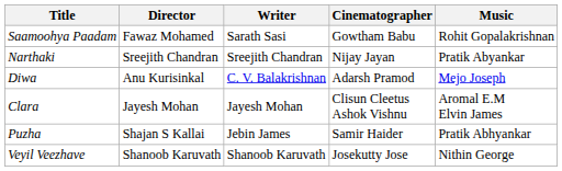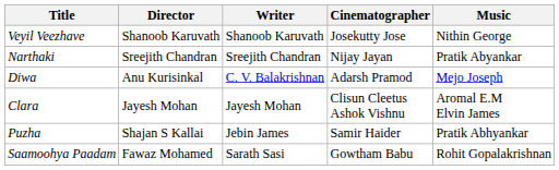 <table style="background:#ffffff;" class="wikitable">
 <tr>
 <th>Title</th>
 <th>Director</th>
 <th>Writer</th>
 <th>Cinematographer</th>
 <th>Music</th>
 </tr>
 <tr>
-<td><em>Saamoohya Paadam</em></td>
-<td>Fawaz Mohamed</td>
-<td>Sarath Sasi</td>
-<td>Gowtham Babu</td>
-<td>Rohit Gopalakrishnan</td>
+<td><em>Veyil Veezhave</em></td>
+<td>Shanoob Karuvath</td>
+<td>Shanoob Karuvath</td>
+<td>Josekutty Jose</td>
+<td>Nithin George</td>
 </tr>
 <tr>
 <td><em>Narthaki</em></td>
 <td>Sreejith Chandran</td>
 <td>Sreejith Chandran</td>
 <td>Nijay Jayan</td>
 <td>Pratik Abyankar</td>
 </tr>
 <tr>
 <td><em>Diwa</em></td>
 <td>Anu Kurisinkal</td>
 <td><a href='#'>C. V. Balakrishnan</a></td>
 <td>Adarsh Pramod</td>
 <td><a href='#'>Mejo Joseph</a></td>
 </tr>
 <tr>
 <td><em>Clara</em></td>
 <td>Jayesh Mohan</td>
 <td>Jayesh Mohan</td>
 <td>Clisun Cleetus<br> Ashok Vishnu</td>
 <td>Aromal E.M<br>Elvin James</td>
 </tr>
 <tr>
 <td><em>Puzha</em></td>
 <td>Shajan S Kallai</td>
 <td>Jebin James</td>
 <td>Samir Haider</td>
 <td>Pratik Abhyankar</td>
 </tr>
 <tr>
-<td><em>Veyil Veezhave</em></td>
-<td>Shanoob Karuvath</td>
-<td>Shanoob Karuvath</td>
-<td>Josekutty Jose</td>
-<td>Nithin George</td>
+<td><em>Saamoohya Paadam</em></td>
+<td>Fawaz Mohamed</td>
+<td>Sarath Sasi</td>
+<td>Gowtham Babu</td>
+<td>Rohit Gopalakrishnan</td>
 </tr>
 </table>
